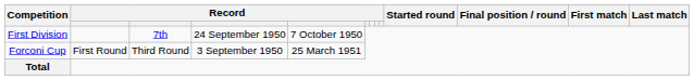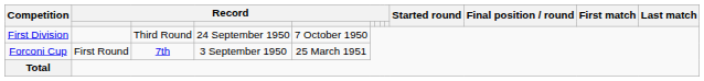 <table class="wikitable" style="text-align: center">
 <tr>
 <th rowspan=2>Competition</th>
 <th colspan=8>Record</th>
 <th rowspan=2>Started round</th>
 <th rowspan=2>Final position / round</th>
 <th rowspan=2>First match</th>
 <th rowspan=2>Last match</th>
 </tr>
 <tr>
 <th></th>
 <th></th>
 <th></th>
 <th></th>
 <th></th>
 <th></th>
 <th></th>
 <th></th>
 </tr>
 <tr>
 <td><a href='#'>First Division</a><br></td>
 <td></td>
-<td><a href='#'>7th</a></td>
+<td>Third Round</td>
 <td>24 September 1950</td>
 <td>7 October 1950</td>
 </tr>
 <tr>
 <td><a href='#'>Forconi Cup</a><br></td>
 <td>First Round</td>
-<td>Third Round</td>
+<td><a href='#'>7th</a></td>
 <td>3 September 1950</td>
 <td>25 March 1951</td>
 </tr>
 <tr>
 <th>Total<br></th>
 </tr>
 </table>
